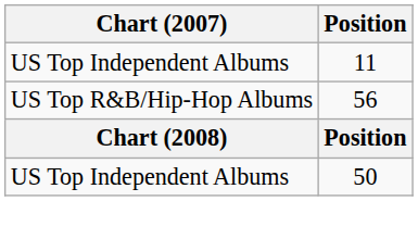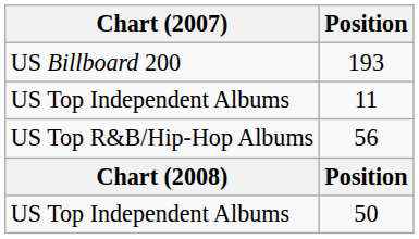 <table class="wikitable sortable">
 <tr>
 <th scope="col">Chart (2007)</th>
 <th scope="col">Position</th>
+</tr>
+<tr>
+<td>US <em>Billboard</em> 200</td>
+<td style="text-align:center;">193</td>
 </tr>
 <tr>
 <td>US Top Independent Albums</td>
 <td style="text-align:center;">11</td>
 </tr>
 <tr>
 <td>US Top R&B/Hip-Hop Albums</td>
 <td style="text-align:center;">56</td>
 </tr>
 <tr>
 <th scope="col">Chart (2008)</th>
 <th scope="col">Position</th>
 </tr>
 <tr>
 <td>US Top Independent Albums</td>
 <td style="text-align:center;">50</td>
 </tr>
 </table>
